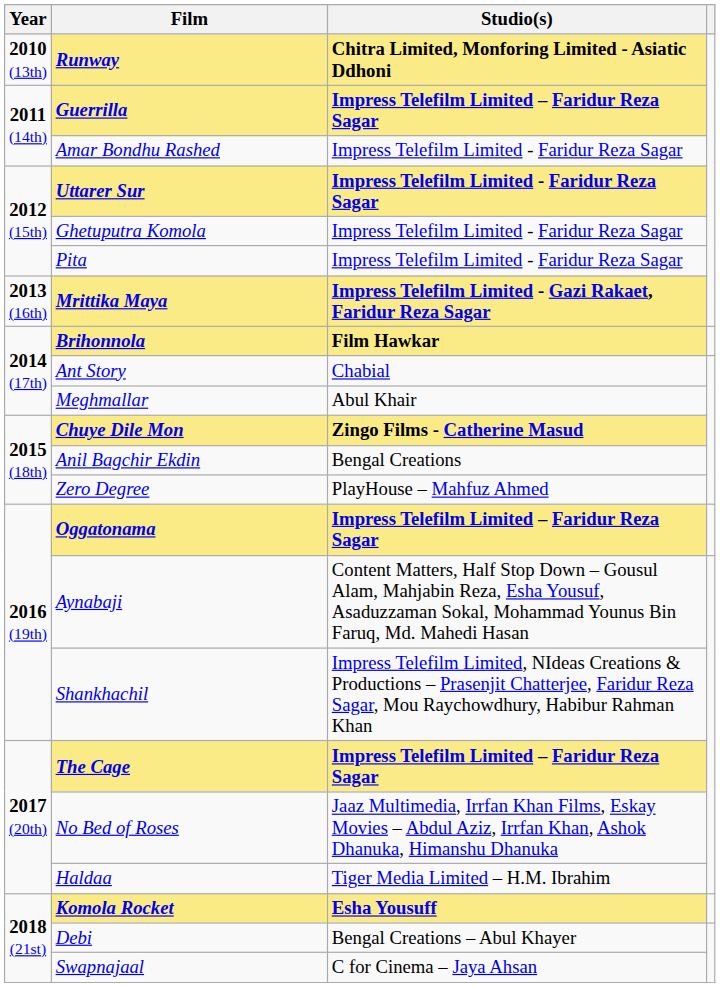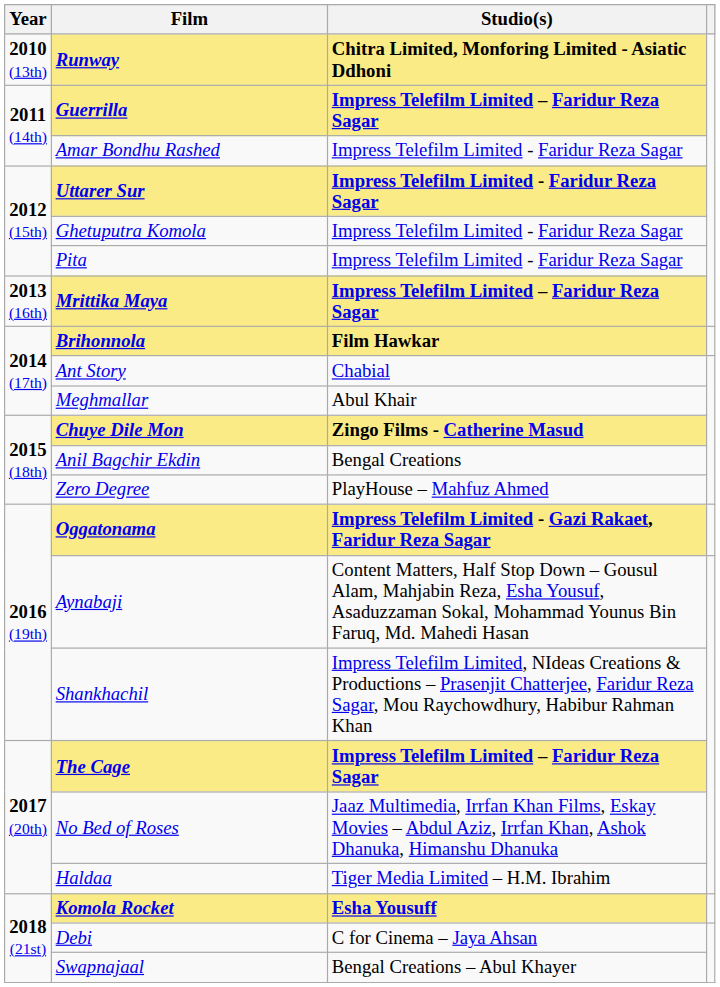 <table class="wikitable sortable" style="text-align:left;">
 <tr bgcolor="#bebebe">
 <th width="5%">Year</th>
 <th scope="col" style="width:40%;text-align:center;">Film</th>
 <th scope="col" style="width:55%;text-align:center;">Studio(s)</th>
 <th scope="col" style="width:2%;" class="unsortable"></th>
 </tr>
 <tr>
 <td rowspan="1" style="text-align:center"><strong>2010</strong><br><small><a href='#'>(13th)</a></small></td>
 <td style="background:#FAEB86;"><strong><em><a href='#'>Runway</a></em></strong></td>
 <td style="background:#FAEB86;"><strong>Chitra Limited, Monforing Limited - Asiatic Ddhoni</strong></td>
 </tr>
 <tr>
 <td rowspan="2" style="text-align:center"><strong>2011</strong><br><small><a href='#'>(14th)</a></small></td>
 <td style="background:#FAEB86;"><strong><em><a href='#'>Guerrilla</a></em></strong></td>
 <td style="background:#FAEB86;"><strong><a href='#'>Impress Telefilm Limited</a> – <a href='#'>Faridur Reza Sagar</a></strong></td>
 </tr>
 <tr>
 <td><em><a href='#'>Amar Bondhu Rashed</a></em></td>
 <td><a href='#'>Impress Telefilm Limited</a> - <a href='#'>Faridur Reza Sagar</a></td>
 </tr>
 <tr>
 <td rowspan="3" style="text-align:center"><strong>2012</strong><br><small><a href='#'>(15th)</a></small></td>
 <td style="background:#FAEB86;"><strong><em><a href='#'>Uttarer Sur</a></em></strong></td>
 <td style="background:#FAEB86;"><strong><a href='#'>Impress Telefilm Limited</a> - <a href='#'>Faridur Reza Sagar</a></strong></td>
 </tr>
 <tr>
 <td><em><a href='#'>Ghetuputra Komola</a></em></td>
 <td><a href='#'>Impress Telefilm Limited</a> - <a href='#'>Faridur Reza Sagar</a></td>
 </tr>
 <tr>
 <td><em><a href='#'>Pita</a></em></td>
 <td><a href='#'>Impress Telefilm Limited</a> - <a href='#'>Faridur Reza Sagar</a></td>
 </tr>
 <tr>
 <td rowspan="1" style="text-align:center"><strong>2013</strong><br><small><a href='#'>(16th)</a></small></td>
 <td style="background:#FAEB86;"><strong><em><a href='#'>Mrittika Maya</a></em></strong></td>
-<td style="background:#FAEB86;"><strong><a href='#'>Impress Telefilm Limited</a> - <a href='#'>Gazi Rakaet</a>, <a href='#'>Faridur Reza Sagar</a></strong></td>
+<td style="background:#FAEB86;"><strong><a href='#'>Impress Telefilm Limited</a> – <a href='#'>Faridur Reza Sagar</a></strong></td>
 </tr>
 <tr>
 <td rowspan="3" style="text-align:center"><strong>2014</strong> <small><a href='#'>(17th)</a></small></td>
 <td style="background:#FAEB86;"><strong><em><a href='#'>Brihonnola</a></em></strong></td>
 <td style="background:#FAEB86;"><strong>Film Hawkar</strong></td>
 <td></td>
 </tr>
 <tr>
 <td><em><a href='#'>Ant Story</a></em></td>
 <td><a href='#'>Chabial</a></td>
 </tr>
 <tr>
 <td><em><a href='#'>Meghmallar</a></em></td>
 <td>Abul Khair</td>
 </tr>
 <tr>
 <td rowspan="3" style="text-align:center"><strong>2015</strong><br><small><a href='#'>(18th)</a></small></td>
 <td style="background:#FAEB86;"><strong><em><a href='#'>Chuye Dile Mon</a></em></strong></td>
 <td style="background:#FAEB86;"><strong>Zingo Films - <a href='#'>Catherine Masud</a></strong></td>
 </tr>
 <tr>
 <td><em><a href='#'>Anil Bagchir Ekdin</a></em></td>
 <td>Bengal Creations</td>
 </tr>
 <tr>
 <td><em><a href='#'>Zero Degree</a></em></td>
 <td>PlayHouse – <a href='#'>Mahfuz Ahmed</a></td>
 </tr>
 <tr>
 <td rowspan="3" style="text-align:center"><strong>2016</strong><br><small><a href='#'>(19th)</a></small></td>
 <td style="background:#FAEB86;"><strong><em><a href='#'>Oggatonama</a></em></strong></td>
-<td style="background:#FAEB86;"><strong><a href='#'>Impress Telefilm Limited</a> – <a href='#'>Faridur Reza Sagar</a></strong></td>
+<td style="background:#FAEB86;"><strong><a href='#'>Impress Telefilm Limited</a> - <a href='#'>Gazi Rakaet</a>, <a href='#'>Faridur Reza Sagar</a></strong></td>
 <td></td>
 </tr>
 <tr>
 <td><em><a href='#'>Aynabaji</a></em></td>
 <td>Content Matters, Half Stop Down – Gousul Alam, Mahjabin Reza, <a href='#'>Esha Yousuf</a>, Asaduzzaman Sokal, Mohammad Younus Bin Faruq, Md. Mahedi Hasan</td>
 </tr>
 <tr>
 <td><em><a href='#'>Shankhachil</a></em></td>
 <td><a href='#'>Impress Telefilm Limited</a>, NIdeas Creations & Productions – <a href='#'>Prasenjit Chatterjee</a>, <a href='#'>Faridur Reza Sagar</a>, Mou Raychowdhury, Habibur Rahman Khan</td>
 </tr>
 <tr>
 <td rowspan="3" style="text-align:center"><strong>2017</strong><br><small><a href='#'>(20th)</a></small></td>
 <td style="background:#FAEB86;"><strong><em><a href='#'>The Cage</a></em></strong></td>
 <td style="background:#FAEB86;"><strong><a href='#'>Impress Telefilm Limited</a> – <a href='#'>Faridur Reza Sagar</a></strong></td>
 </tr>
 <tr>
 <td><em><a href='#'>No Bed of Roses</a></em></td>
 <td><a href='#'>Jaaz Multimedia</a>, <a href='#'>Irrfan Khan Films</a>, <a href='#'>Eskay Movies</a> – <a href='#'>Abdul Aziz</a>, <a href='#'>Irrfan Khan</a>, <a href='#'>Ashok Dhanuka</a>, <a href='#'>Himanshu Dhanuka</a></td>
 </tr>
 <tr>
 <td><em><a href='#'>Haldaa</a></em></td>
 <td><a href='#'>Tiger Media Limited</a> – H.M. Ibrahim</td>
 </tr>
 <tr>
 <td rowspan="3" style="text-align:center"><strong>2018</strong><br><small><a href='#'>(21st)</a></small></td>
 <td style="background:#FAEB86;"><strong><em><a href='#'>Komola Rocket</a></em></strong></td>
 <td style="background:#FAEB86;"><strong><a href='#'>Esha Yousuff</a></strong></td>
 <td></td>
 </tr>
 <tr>
 <td><em><a href='#'>Debi</a></em></td>
-<td>Bengal Creations – Abul Khayer</td>
+<td>C for Cinema – <a href='#'>Jaya Ahsan</a></td>
 </tr>
 <tr>
 <td><em><a href='#'>Swapnajaal</a></em></td>
-<td>C for Cinema – <a href='#'>Jaya Ahsan</a></td>
+<td>Bengal Creations – Abul Khayer</td>
 </tr>
 <tr>
 </tr>
 </table>
